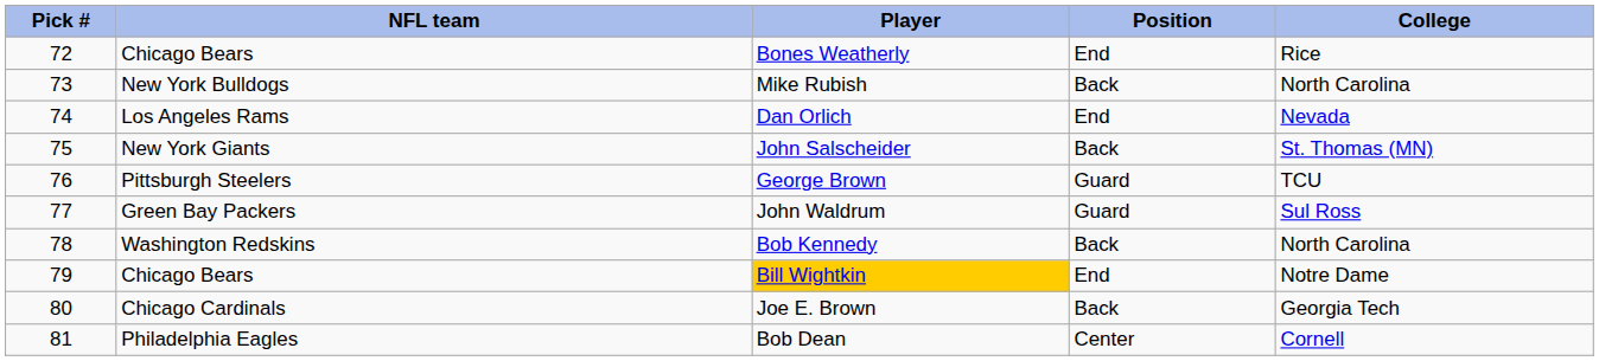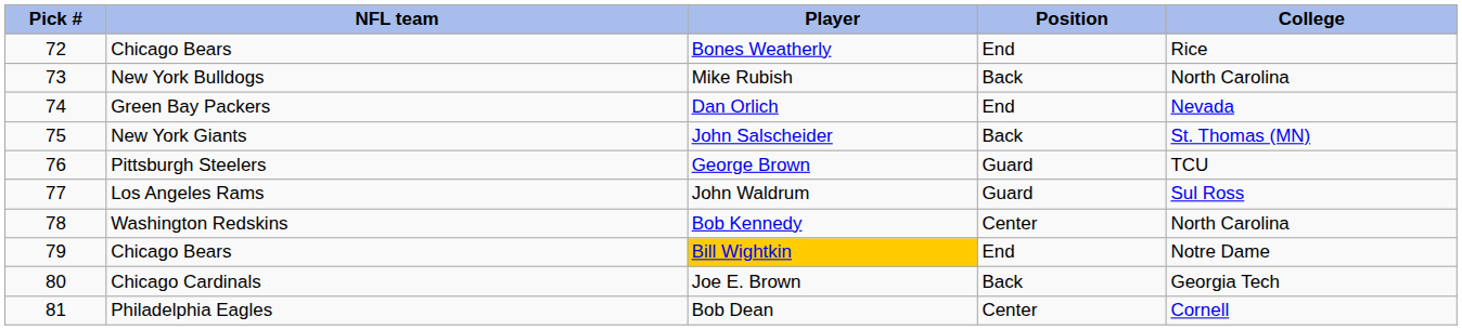 <table class="wikitable sortable sortable" style="width: 100%">
 <tr>
 <th style="background:#A8BDEC;" width=7%>Pick #</th>
 <th width=40% style="background:#A8BDEC;">NFL team</th>
 <th width=20% style="background:#A8BDEC;">Player</th>
 <th width=13% style="background:#A8BDEC;">Position</th>
 <th style="background:#A8BDEC;">College</th>
 </tr>
 <tr>
 <td align=center>72</td>
 <td>Chicago Bears</td>
 <td><a href='#'>Bones Weatherly</a></td>
 <td>End</td>
 <td>Rice</td>
 </tr>
 <tr>
 <td align=center>73</td>
 <td>New York Bulldogs</td>
 <td>Mike Rubish</td>
 <td>Back</td>
 <td>North Carolina</td>
 </tr>
 <tr>
 <td align=center>74</td>
-<td>Los Angeles Rams</td>
+<td>Green Bay Packers</td>
 <td><a href='#'>Dan Orlich</a></td>
 <td>End</td>
 <td><a href='#'>Nevada</a></td>
 </tr>
 <tr>
 <td align=center>75</td>
 <td>New York Giants</td>
 <td><a href='#'>John Salscheider</a></td>
 <td>Back</td>
 <td><a href='#'>St. Thomas (MN)</a></td>
 </tr>
 <tr>
 <td align=center>76</td>
 <td>Pittsburgh Steelers</td>
 <td><a href='#'>George Brown</a></td>
 <td>Guard</td>
 <td>TCU</td>
 </tr>
 <tr>
 <td align=center>77</td>
-<td>Green Bay Packers</td>
+<td>Los Angeles Rams</td>
 <td>John Waldrum</td>
 <td>Guard</td>
 <td><a href='#'>Sul Ross</a></td>
 </tr>
 <tr>
 <td align=center>78</td>
 <td>Washington Redskins</td>
 <td><a href='#'>Bob Kennedy</a></td>
-<td>Back</td>
+<td>Center</td>
 <td>North Carolina</td>
 </tr>
 <tr>
 <td align=center>79</td>
 <td>Chicago Bears</td>
 <td bgcolor="#ffcc00"><a href='#'>Bill Wightkin</a></td>
 <td>End</td>
 <td>Notre Dame</td>
 </tr>
 <tr>
 <td align=center>80</td>
 <td>Chicago Cardinals</td>
 <td>Joe E. Brown</td>
 <td>Back</td>
 <td>Georgia Tech</td>
 </tr>
 <tr>
 <td align=center>81</td>
 <td>Philadelphia Eagles</td>
 <td>Bob Dean</td>
 <td>Center</td>
 <td><a href='#'>Cornell</a></td>
 </tr>
 </table>
